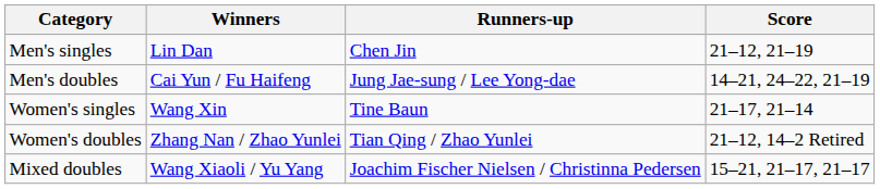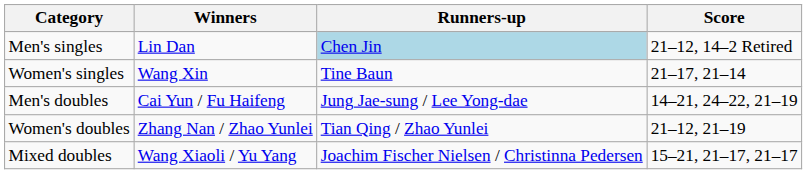 <table class=wikitable style="white-space:nowrap;">
 <tr>
 <th>Category</th>
 <th>Winners</th>
 <th>Runners-up</th>
 <th>Score</th>
 </tr>
 <tr>
 <td>Men's singles</td>
 <td> <a href='#'>Lin Dan</a></td>
-<td> <a href='#'>Chen Jin</a></td>
-<td>21–12, 21–19</td>
+<td style="background: lightblue;"> <a href='#'>Chen Jin</a></td>
+<td>21–12, 14–2 Retired</td>
+</tr>
+<tr>
+<td>Women's singles</td>
+<td> <a href='#'>Wang Xin</a></td>
+<td> <a href='#'>Tine Baun</a></td>
+<td>21–17, 21–14</td>
 </tr>
 <tr>
 <td>Men's doubles</td>
 <td> <a href='#'>Cai Yun</a> / <a href='#'>Fu Haifeng</a></td>
 <td> <a href='#'>Jung Jae-sung</a> / <a href='#'>Lee Yong-dae</a></td>
 <td>14–21, 24–22, 21–19</td>
 </tr>
 <tr>
-<td>Women's singles</td>
-<td> <a href='#'>Wang Xin</a></td>
-<td> <a href='#'>Tine Baun</a></td>
-<td>21–17, 21–14</td>
-</tr>
-<tr>
 <td>Women's doubles</td>
 <td> <a href='#'>Zhang Nan</a> / <a href='#'>Zhao Yunlei</a></td>
 <td> <a href='#'>Tian Qing</a> / <a href='#'>Zhao Yunlei</a></td>
-<td>21–12, 14–2 Retired</td>
+<td>21–12, 21–19</td>
 </tr>
 <tr>
 <td>Mixed doubles</td>
 <td> <a href='#'>Wang Xiaoli</a> / <a href='#'>Yu Yang</a></td>
 <td> <a href='#'>Joachim Fischer Nielsen</a> / <a href='#'>Christinna Pedersen</a></td>
 <td>15–21, 21–17, 21–17</td>
 </tr>
 </table>
